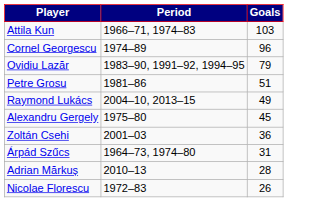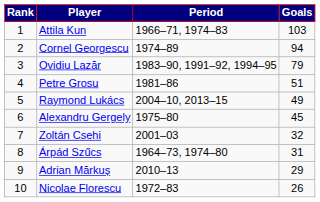 <table class="wikitable">
 <tr>
+<th style="background:#000080;color:#FFFFFF;border:1px solid #FF0000;">Rank</th>
 <th style="background:#000080;color:#FFFFFF;border:1px solid #FF0000;">Player</th>
 <th style="background:#000080;color:#FFFFFF;border:1px solid #FF0000;">Period</th>
 <th style="background:#000080;color:#FFFFFF;border:1px solid #FF0000;">Goals</th>
 </tr>
 <tr>
+<td rowspan=1 align=center>1</td>
 <td> <a href='#'>Attila Kun</a></td>
 <td>1966–71, 1974–83</td>
 <td rowspan=1 align=center>103</td>
 </tr>
 <tr>
+<td rowspan=1 align=center>2</td>
 <td> <a href='#'>Cornel Georgescu</a></td>
 <td>1974–89</td>
-<td rowspan=1 align=center>96</td>
+<td rowspan=1 align=center>94</td>
 </tr>
 <tr>
+<td rowspan=1 align=center>3</td>
 <td> <a href='#'>Ovidiu Lazăr</a></td>
 <td>1983–90, 1991–92, 1994–95</td>
 <td rowspan=1 align=center>79</td>
 </tr>
 <tr>
+<td rowspan=1 align=center>4</td>
 <td> <a href='#'>Petre Grosu</a></td>
 <td>1981–86</td>
 <td rowspan=1 align=center>51</td>
 </tr>
 <tr>
+<td rowspan=1 align=center>5</td>
 <td> <a href='#'>Raymond Lukács</a></td>
 <td>2004–10, 2013–15</td>
 <td rowspan=1 align=center>49</td>
 </tr>
 <tr>
+<td rowspan=1 align=center>6</td>
 <td> <a href='#'>Alexandru Gergely</a></td>
 <td>1975–80</td>
 <td rowspan=1 align=center>45</td>
 </tr>
 <tr>
+<td rowspan=1 align=center>7</td>
 <td> <a href='#'>Zoltán Csehi</a></td>
 <td>2001–03</td>
-<td rowspan=1 align=center>36</td>
+<td rowspan=1 align=center>32</td>
 </tr>
 <tr>
+<td rowspan=1 align=center>8</td>
 <td> <a href='#'>Árpád Szűcs</a></td>
 <td>1964–73, 1974–80</td>
 <td rowspan=1 align=center>31</td>
 </tr>
 <tr>
+<td rowspan=1 align=center>9</td>
 <td> <a href='#'>Adrian Mărkuș</a></td>
 <td>2010–13</td>
-<td rowspan=1 align=center>28</td>
+<td rowspan=1 align=center>29</td>
 </tr>
 <tr>
+<td rowspan=1 align=center>10</td>
 <td> <a href='#'>Nicolae Florescu</a></td>
 <td>1972–83</td>
 <td rowspan=1 align=center>26</td>
 </tr>
 </table>
